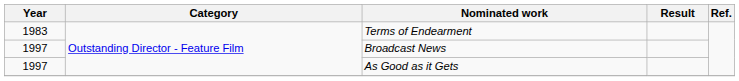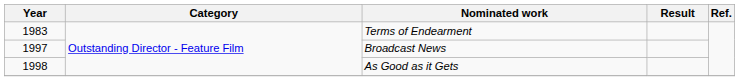 <table class=wikitable>
 <tr>
 <th scope="col" style="width:5em;">Year</th>
 <th scope="col" style="width:26em;">Category</th>
 <th scope="col" style="width:25em;">Nominated work</th>
 <th scope="col" style="width:5em;">Result</th>
 <th>Ref.</th>
 </tr>
 <tr>
 <td style="text-align:center;">1983</td>
 <td rowspan=3><a href='#'>Outstanding Director - Feature Film</a></td>
 <td><em>Terms of Endearment</em></td>
 <td></td>
 <td rowspan=3></td>
 </tr>
 <tr>
 <td style="text-align:center;">1997</td>
 <td><em>Broadcast News</em></td>
 <td></td>
 </tr>
 <tr>
-<td style="text-align:center;">1997</td>
+<td style="text-align:center;">1998</td>
 <td><em>As Good as it Gets</em></td>
 <td></td>
 </tr>
 <tr>
 </tr>
 </table>
